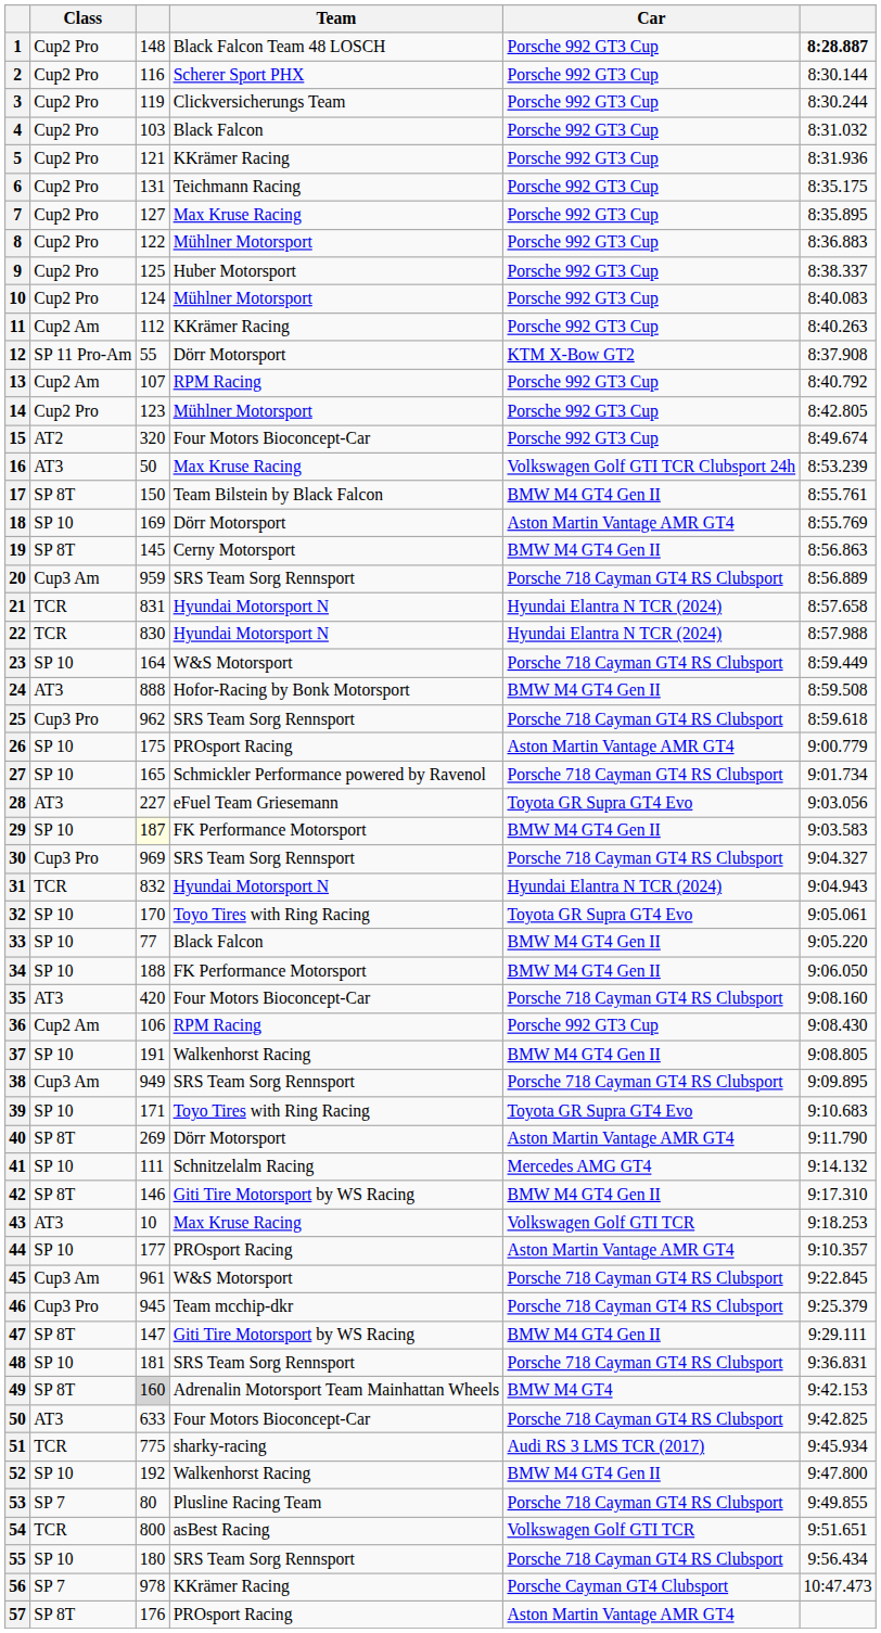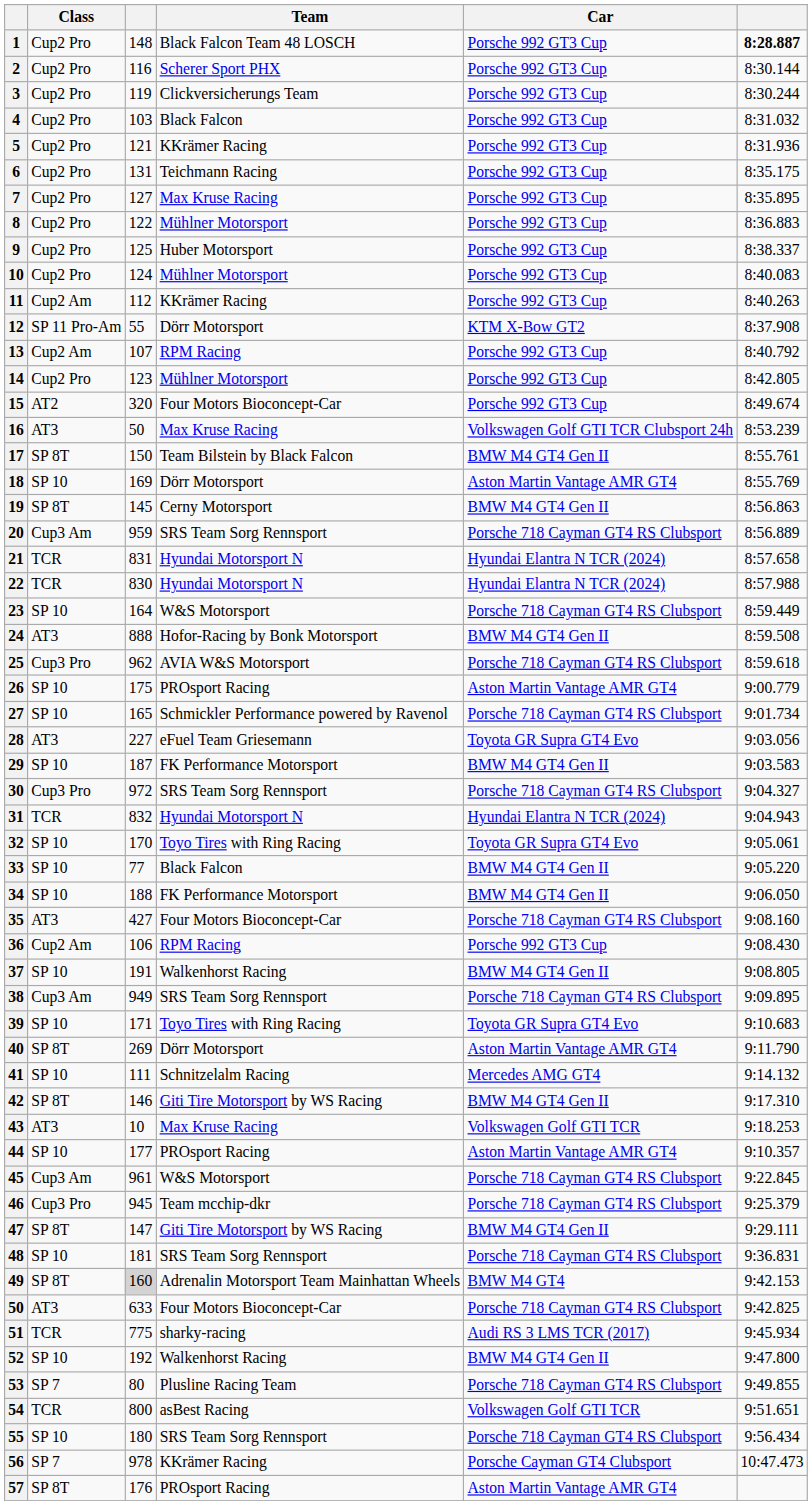 <table class="wikitable" style="font-size: 85%;">
 <tr>
 <th scope="col"></th>
 <th scope="col">Class</th>
 <th scope="col"></th>
 <th scope="col">Team</th>
 <th scope="col">Car</th>
 <th scope="col"></th>
 </tr>
 <tr>
 <th>1</th>
 <td>Cup2 Pro</td>
 <td>148</td>
 <td> Black Falcon Team 48 LOSCH</td>
 <td><a href='#'>Porsche 992 GT3 Cup</a></td>
 <td align="center"><strong>8:28.887</strong></td>
 </tr>
 <tr>
 <th>2</th>
 <td>Cup2 Pro</td>
 <td>116</td>
 <td> <a href='#'>Scherer Sport PHX</a></td>
 <td><a href='#'>Porsche 992 GT3 Cup</a></td>
 <td align="center">8:30.144</td>
 </tr>
 <tr>
 <th>3</th>
 <td>Cup2 Pro</td>
 <td>119</td>
 <td> Clickversicherungs Team</td>
 <td><a href='#'>Porsche 992 GT3 Cup</a></td>
 <td align="center">8:30.244</td>
 </tr>
 <tr>
 <th>4</th>
 <td>Cup2 Pro</td>
 <td>103</td>
 <td> Black Falcon</td>
 <td><a href='#'>Porsche 992 GT3 Cup</a></td>
 <td align="center">8:31.032</td>
 </tr>
 <tr>
 <th>5</th>
 <td>Cup2 Pro</td>
 <td>121</td>
 <td> KKrämer Racing</td>
 <td><a href='#'>Porsche 992 GT3 Cup</a></td>
 <td align="center">8:31.936</td>
 </tr>
 <tr>
 <th>6</th>
 <td>Cup2 Pro</td>
 <td>131</td>
 <td> Teichmann Racing</td>
 <td><a href='#'>Porsche 992 GT3 Cup</a></td>
 <td align="center">8:35.175</td>
 </tr>
 <tr>
 <th>7</th>
 <td>Cup2 Pro</td>
 <td>127</td>
 <td> <a href='#'>Max Kruse Racing</a></td>
 <td><a href='#'>Porsche 992 GT3 Cup</a></td>
 <td align="center">8:35.895</td>
 </tr>
 <tr>
 <th>8</th>
 <td>Cup2 Pro</td>
 <td>122</td>
 <td> <a href='#'>Mühlner Motorsport</a></td>
 <td><a href='#'>Porsche 992 GT3 Cup</a></td>
 <td align="center">8:36.883</td>
 </tr>
 <tr>
 <th>9</th>
 <td>Cup2 Pro</td>
 <td>125</td>
 <td> Huber Motorsport</td>
 <td><a href='#'>Porsche 992 GT3 Cup</a></td>
 <td align="center">8:38.337</td>
 </tr>
 <tr>
 <th>10</th>
 <td>Cup2 Pro</td>
 <td>124</td>
 <td> <a href='#'>Mühlner Motorsport</a></td>
 <td><a href='#'>Porsche 992 GT3 Cup</a></td>
 <td align="center">8:40.083</td>
 </tr>
 <tr>
 <th>11</th>
 <td>Cup2 Am</td>
 <td>112</td>
 <td> KKrämer Racing</td>
 <td><a href='#'>Porsche 992 GT3 Cup</a></td>
 <td align="center">8:40.263</td>
 </tr>
 <tr>
 <th>12</th>
 <td>SP 11 Pro-Am</td>
 <td>55</td>
 <td> Dörr Motorsport</td>
 <td><a href='#'>KTM X-Bow GT2</a></td>
 <td align="center">8:37.908</td>
 </tr>
 <tr>
 <th>13</th>
 <td>Cup2 Am</td>
 <td>107</td>
 <td> <a href='#'>RPM Racing</a></td>
 <td><a href='#'>Porsche 992 GT3 Cup</a></td>
 <td align="center">8:40.792</td>
 </tr>
 <tr>
 <th>14</th>
 <td>Cup2 Pro</td>
 <td>123</td>
 <td> <a href='#'>Mühlner Motorsport</a></td>
 <td><a href='#'>Porsche 992 GT3 Cup</a></td>
 <td align="center">8:42.805</td>
 </tr>
 <tr>
 <th>15</th>
 <td>AT2</td>
 <td>320</td>
 <td> Four Motors Bioconcept-Car</td>
 <td><a href='#'>Porsche 992 GT3 Cup</a></td>
 <td align="center">8:49.674</td>
 </tr>
 <tr>
 <th>16</th>
 <td>AT3</td>
 <td>50</td>
 <td> <a href='#'>Max Kruse Racing</a></td>
 <td><a href='#'>Volkswagen Golf GTI TCR Clubsport 24h</a></td>
 <td align="center">8:53.239</td>
 </tr>
 <tr>
 <th>17</th>
 <td>SP 8T</td>
 <td>150</td>
 <td> Team Bilstein by Black Falcon</td>
 <td><a href='#'>BMW M4 GT4 Gen II</a></td>
 <td align="center">8:55.761</td>
 </tr>
 <tr>
 <th>18</th>
 <td>SP 10</td>
 <td>169</td>
 <td> Dörr Motorsport</td>
 <td><a href='#'>Aston Martin Vantage AMR GT4</a></td>
 <td align="center">8:55.769</td>
 </tr>
 <tr>
 <th>19</th>
 <td>SP 8T</td>
 <td>145</td>
 <td> Cerny Motorsport</td>
 <td><a href='#'>BMW M4 GT4 Gen II</a></td>
 <td align="center">8:56.863</td>
 </tr>
 <tr>
 <th>20</th>
 <td>Cup3 Am</td>
 <td>959</td>
 <td> SRS Team Sorg Rennsport</td>
 <td><a href='#'>Porsche 718 Cayman GT4 RS Clubsport</a></td>
 <td align="center">8:56.889</td>
 </tr>
 <tr>
 <th>21</th>
 <td>TCR</td>
 <td>831</td>
 <td> <a href='#'>Hyundai Motorsport N</a></td>
 <td><a href='#'>Hyundai Elantra N TCR (2024)</a></td>
 <td align="center">8:57.658</td>
 </tr>
 <tr>
 <th>22</th>
 <td>TCR</td>
 <td>830</td>
 <td> <a href='#'>Hyundai Motorsport N</a></td>
 <td><a href='#'>Hyundai Elantra N TCR (2024)</a></td>
 <td align="center">8:57.988</td>
 </tr>
 <tr>
 <th>23</th>
 <td>SP 10</td>
 <td>164</td>
 <td> W&S Motorsport</td>
 <td><a href='#'>Porsche 718 Cayman GT4 RS Clubsport</a></td>
 <td align="center">8:59.449</td>
 </tr>
 <tr>
 <th>24</th>
 <td>AT3</td>
 <td>888</td>
 <td> Hofor-Racing by Bonk Motorsport</td>
 <td><a href='#'>BMW M4 GT4 Gen II</a></td>
 <td align="center">8:59.508</td>
 </tr>
 <tr>
 <th>25</th>
 <td>Cup3 Pro</td>
 <td>962</td>
-<td> SRS Team Sorg Rennsport</td>
+<td> AVIA W&S Motorsport</td>
 <td><a href='#'>Porsche 718 Cayman GT4 RS Clubsport</a></td>
 <td align="center">8:59.618</td>
 </tr>
 <tr>
 <th>26</th>
 <td>SP 10</td>
 <td>175</td>
 <td> PROsport Racing</td>
 <td><a href='#'>Aston Martin Vantage AMR GT4</a></td>
 <td align="center">9:00.779</td>
 </tr>
 <tr>
 <th>27</th>
 <td>SP 10</td>
 <td>165</td>
 <td> Schmickler Performance powered by Ravenol</td>
 <td><a href='#'>Porsche 718 Cayman GT4 RS Clubsport</a></td>
 <td align="center">9:01.734</td>
 </tr>
 <tr>
 <th>28</th>
 <td>AT3</td>
 <td>227</td>
 <td> eFuel Team Griesemann</td>
 <td><a href='#'>Toyota GR Supra GT4 Evo</a></td>
 <td align="center">9:03.056</td>
 </tr>
 <tr>
 <th>29</th>
 <td>SP 10</td>
-<td style="background: lightyellow;">187</td>
+<td>187</td>
 <td> FK Performance Motorsport</td>
 <td><a href='#'>BMW M4 GT4 Gen II</a></td>
 <td align="center">9:03.583</td>
 </tr>
 <tr>
 <th>30</th>
 <td>Cup3 Pro</td>
-<td>969</td>
+<td>972</td>
 <td> SRS Team Sorg Rennsport</td>
 <td><a href='#'>Porsche 718 Cayman GT4 RS Clubsport</a></td>
 <td align="center">9:04.327</td>
 </tr>
 <tr>
 <th>31</th>
 <td>TCR</td>
 <td>832</td>
 <td> <a href='#'>Hyundai Motorsport N</a></td>
 <td><a href='#'>Hyundai Elantra N TCR (2024)</a></td>
 <td align="center">9:04.943</td>
 </tr>
 <tr>
 <th>32</th>
 <td>SP 10</td>
 <td>170</td>
 <td> <a href='#'>Toyo Tires</a> with Ring Racing</td>
 <td><a href='#'>Toyota GR Supra GT4 Evo</a></td>
 <td align="center">9:05.061</td>
 </tr>
 <tr>
 <th>33</th>
 <td>SP 10</td>
 <td>77</td>
 <td> Black Falcon</td>
 <td><a href='#'>BMW M4 GT4 Gen II</a></td>
 <td align="center">9:05.220</td>
 </tr>
 <tr>
 <th>34</th>
 <td>SP 10</td>
 <td>188</td>
 <td> FK Performance Motorsport</td>
 <td><a href='#'>BMW M4 GT4 Gen II</a></td>
 <td align="center">9:06.050</td>
 </tr>
 <tr>
 <th>35</th>
 <td>AT3</td>
-<td>420</td>
+<td>427</td>
 <td> Four Motors Bioconcept-Car</td>
 <td><a href='#'>Porsche 718 Cayman GT4 RS Clubsport</a></td>
 <td align="center">9:08.160</td>
 </tr>
 <tr>
 <th>36</th>
 <td>Cup2 Am</td>
 <td>106</td>
 <td> <a href='#'>RPM Racing</a></td>
 <td><a href='#'>Porsche 992 GT3 Cup</a></td>
 <td align="center">9:08.430</td>
 </tr>
 <tr>
 <th>37</th>
 <td>SP 10</td>
 <td>191</td>
 <td> Walkenhorst Racing</td>
 <td><a href='#'>BMW M4 GT4 Gen II</a></td>
 <td align="center">9:08.805</td>
 </tr>
 <tr>
 <th>38</th>
 <td>Cup3 Am</td>
 <td>949</td>
 <td> SRS Team Sorg Rennsport</td>
 <td><a href='#'>Porsche 718 Cayman GT4 RS Clubsport</a></td>
 <td align="center">9:09.895</td>
 </tr>
 <tr>
 <th>39</th>
 <td>SP 10</td>
 <td>171</td>
 <td> <a href='#'>Toyo Tires</a> with Ring Racing</td>
 <td><a href='#'>Toyota GR Supra GT4 Evo</a></td>
 <td align="center">9:10.683</td>
 </tr>
 <tr>
 <th>40</th>
 <td>SP 8T</td>
 <td>269</td>
 <td> Dörr Motorsport</td>
 <td><a href='#'>Aston Martin Vantage AMR GT4</a></td>
 <td align="center">9:11.790</td>
 </tr>
 <tr>
 <th>41</th>
 <td>SP 10</td>
 <td>111</td>
 <td> Schnitzelalm Racing</td>
 <td><a href='#'>Mercedes AMG GT4</a></td>
 <td align="center">9:14.132</td>
 </tr>
 <tr>
 <th>42</th>
 <td>SP 8T</td>
 <td>146</td>
 <td> <a href='#'>Giti Tire Motorsport</a> by WS Racing</td>
 <td><a href='#'>BMW M4 GT4 Gen II</a></td>
 <td align="center">9:17.310</td>
 </tr>
 <tr>
 <th>43</th>
 <td>AT3</td>
 <td>10</td>
 <td> <a href='#'>Max Kruse Racing</a></td>
 <td><a href='#'>Volkswagen Golf GTI TCR</a></td>
 <td align="center">9:18.253</td>
 </tr>
 <tr>
 <th>44</th>
 <td>SP 10</td>
 <td>177</td>
 <td> PROsport Racing</td>
 <td><a href='#'>Aston Martin Vantage AMR GT4</a></td>
 <td align="center">9:10.357</td>
 </tr>
 <tr>
 <th>45</th>
 <td>Cup3 Am</td>
 <td>961</td>
 <td> W&S Motorsport</td>
 <td><a href='#'>Porsche 718 Cayman GT4 RS Clubsport</a></td>
 <td align="center">9:22.845</td>
 </tr>
 <tr>
 <th>46</th>
 <td>Cup3 Pro</td>
 <td>945</td>
 <td> Team mcchip-dkr</td>
 <td><a href='#'>Porsche 718 Cayman GT4 RS Clubsport</a></td>
 <td align="center">9:25.379</td>
 </tr>
 <tr>
 <th>47</th>
 <td>SP 8T</td>
 <td>147</td>
 <td> <a href='#'>Giti Tire Motorsport</a> by WS Racing</td>
 <td><a href='#'>BMW M4 GT4 Gen II</a></td>
 <td align="center">9:29.111</td>
 </tr>
 <tr>
 <th>48</th>
 <td>SP 10</td>
 <td>181</td>
 <td> SRS Team Sorg Rennsport</td>
 <td><a href='#'>Porsche 718 Cayman GT4 RS Clubsport</a></td>
 <td align="center">9:36.831</td>
 </tr>
 <tr>
 <th>49</th>
 <td>SP 8T</td>
 <td style="background: lightgrey;">160</td>
 <td> Adrenalin Motorsport Team Mainhattan Wheels</td>
 <td><a href='#'>BMW M4 GT4</a></td>
 <td align="center">9:42.153</td>
 </tr>
 <tr>
 <th>50</th>
 <td>AT3</td>
 <td>633</td>
 <td> Four Motors Bioconcept-Car</td>
 <td><a href='#'>Porsche 718 Cayman GT4 RS Clubsport</a></td>
 <td align="center">9:42.825</td>
 </tr>
 <tr>
 <th>51</th>
 <td>TCR</td>
 <td>775</td>
 <td> sharky-racing</td>
 <td><a href='#'>Audi RS 3 LMS TCR (2017)</a></td>
 <td align="center">9:45.934</td>
 </tr>
 <tr>
 <th>52</th>
 <td>SP 10</td>
 <td>192</td>
 <td> Walkenhorst Racing</td>
 <td><a href='#'>BMW M4 GT4 Gen II</a></td>
 <td align="center">9:47.800</td>
 </tr>
 <tr>
 <th>53</th>
 <td>SP 7</td>
 <td>80</td>
 <td> Plusline Racing Team</td>
 <td><a href='#'>Porsche 718 Cayman GT4 RS Clubsport</a></td>
 <td align="center">9:49.855</td>
 </tr>
 <tr>
 <th>54</th>
 <td>TCR</td>
 <td>800</td>
 <td> asBest Racing</td>
 <td><a href='#'>Volkswagen Golf GTI TCR</a></td>
 <td align="center">9:51.651</td>
 </tr>
 <tr>
 <th>55</th>
 <td>SP 10</td>
 <td>180</td>
 <td> SRS Team Sorg Rennsport</td>
 <td><a href='#'>Porsche 718 Cayman GT4 RS Clubsport</a></td>
 <td align="center">9:56.434</td>
 </tr>
 <tr>
 <th>56</th>
 <td>SP 7</td>
 <td>978</td>
 <td> KKrämer Racing</td>
 <td><a href='#'>Porsche Cayman GT4 Clubsport</a></td>
 <td align="center">10:47.473</td>
 </tr>
 <tr>
 <th>57</th>
 <td>SP 8T</td>
 <td>176</td>
 <td> PROsport Racing</td>
 <td><a href='#'>Aston Martin Vantage AMR GT4</a></td>
 <td></td>
 </tr>
 </table>
